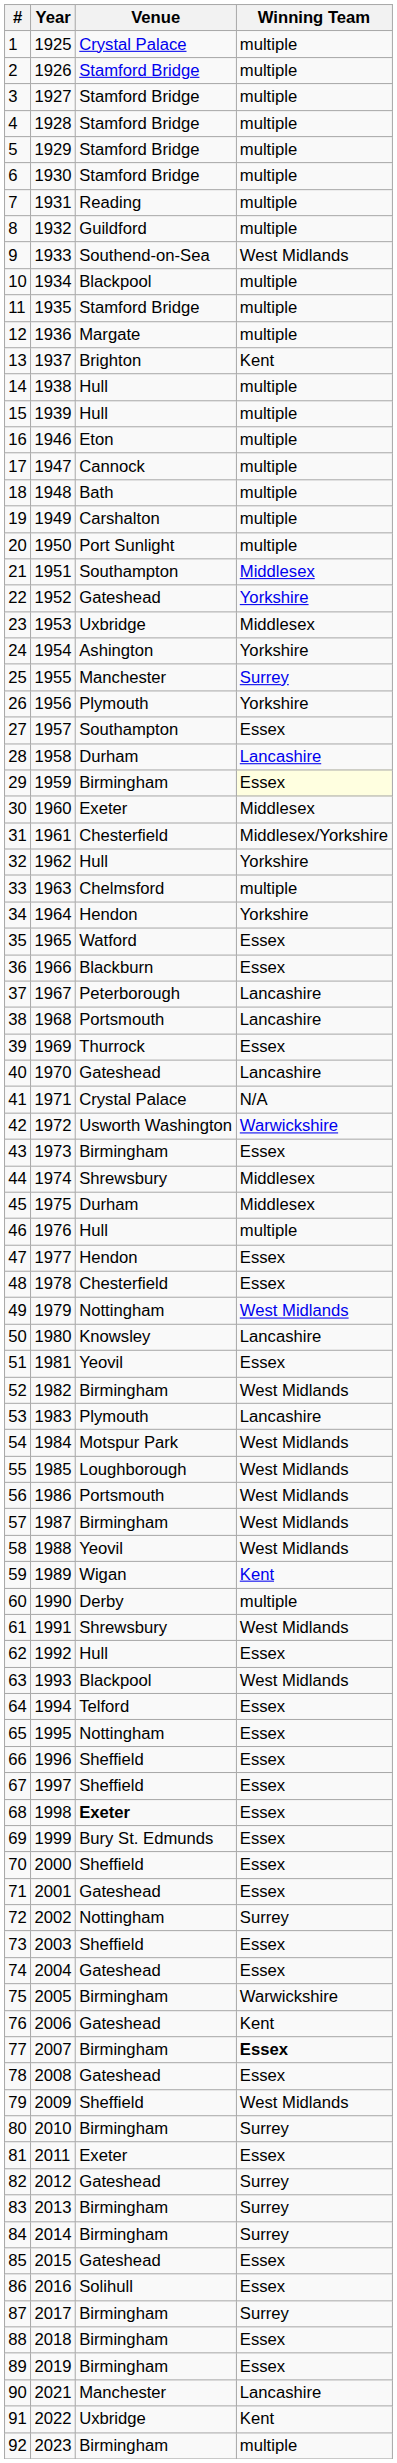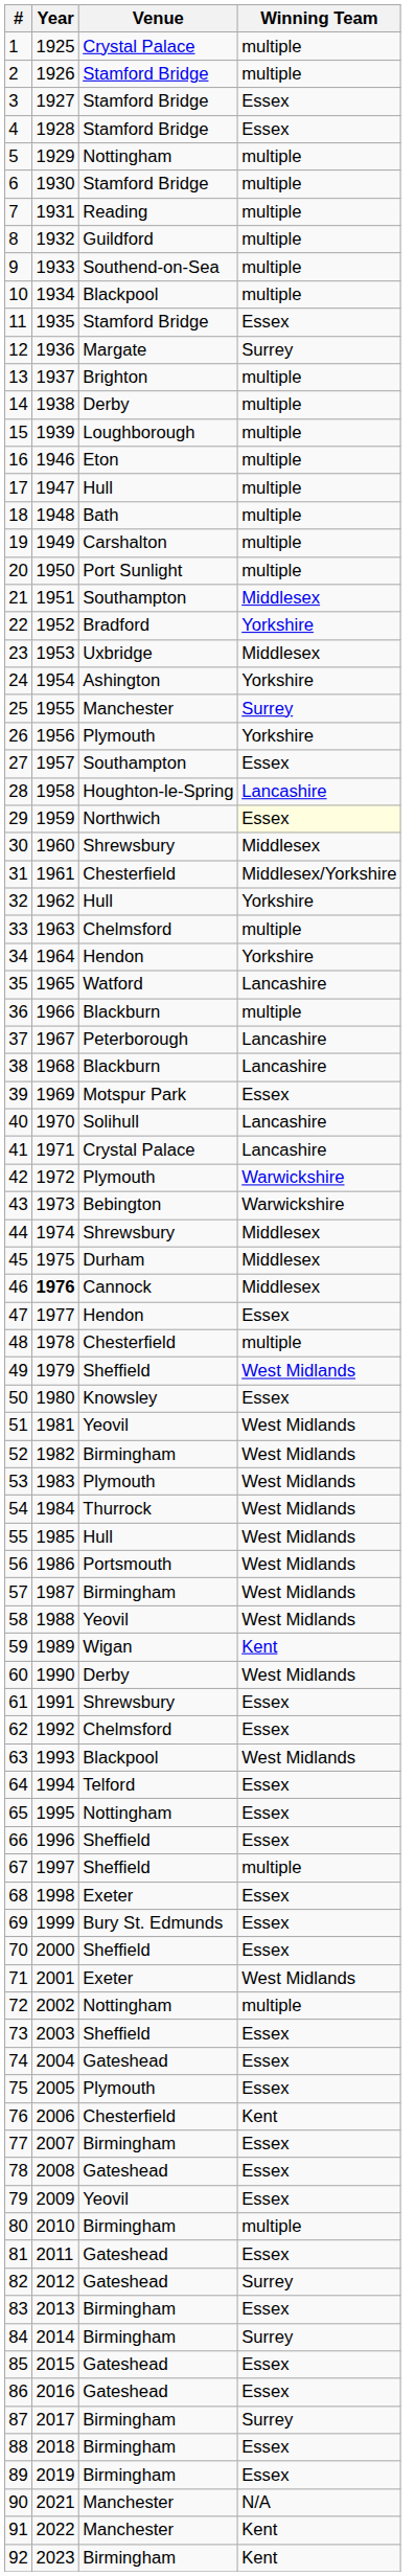 <table class="wikitable sortable collapsible collapsed">
 <tr>
 <th>#</th>
 <th>Year</th>
 <th>Venue</th>
 <th>Winning Team</th>
 </tr>
 <tr>
 <td>1</td>
 <td>1925</td>
 <td><a href='#'>Crystal Palace</a></td>
 <td>multiple</td>
 </tr>
 <tr>
 <td>2</td>
 <td>1926</td>
 <td><a href='#'>Stamford Bridge</a></td>
 <td>multiple</td>
 </tr>
 <tr>
 <td>3</td>
 <td>1927</td>
 <td>Stamford Bridge</td>
-<td>multiple</td>
+<td>Essex</td>
 </tr>
 <tr>
 <td>4</td>
 <td>1928</td>
 <td>Stamford Bridge</td>
-<td>multiple</td>
+<td>Essex</td>
 </tr>
 <tr>
 <td>5</td>
 <td>1929</td>
-<td>Stamford Bridge</td>
+<td>Nottingham</td>
 <td>multiple</td>
 </tr>
 <tr>
 <td>6</td>
 <td>1930</td>
 <td>Stamford Bridge</td>
 <td>multiple</td>
 </tr>
 <tr>
 <td>7</td>
 <td>1931</td>
 <td>Reading</td>
 <td>multiple</td>
 </tr>
 <tr>
 <td>8</td>
 <td>1932</td>
 <td>Guildford</td>
 <td>multiple</td>
 </tr>
 <tr>
 <td>9</td>
 <td>1933</td>
 <td>Southend-on-Sea</td>
-<td>West Midlands</td>
+<td>multiple</td>
 </tr>
 <tr>
 <td>10</td>
 <td>1934</td>
 <td>Blackpool</td>
 <td>multiple</td>
 </tr>
 <tr>
 <td>11</td>
 <td>1935</td>
 <td>Stamford Bridge</td>
-<td>multiple</td>
+<td>Essex</td>
 </tr>
 <tr>
 <td>12</td>
 <td>1936</td>
 <td>Margate</td>
-<td>multiple</td>
+<td>Surrey</td>
 </tr>
 <tr>
 <td>13</td>
 <td>1937</td>
 <td>Brighton</td>
-<td>Kent</td>
+<td>multiple</td>
 </tr>
 <tr>
 <td>14</td>
 <td>1938</td>
-<td>Hull</td>
+<td>Derby</td>
 <td>multiple</td>
 </tr>
 <tr>
 <td>15</td>
 <td>1939</td>
-<td>Hull</td>
+<td>Loughborough</td>
 <td>multiple</td>
 </tr>
 <tr>
 <td>16</td>
 <td>1946</td>
 <td>Eton</td>
 <td>multiple</td>
 </tr>
 <tr>
 <td>17</td>
 <td>1947</td>
-<td>Cannock</td>
+<td>Hull</td>
 <td>multiple</td>
 </tr>
 <tr>
 <td>18</td>
 <td>1948</td>
 <td>Bath</td>
 <td>multiple</td>
 </tr>
 <tr>
 <td>19</td>
 <td>1949</td>
 <td>Carshalton</td>
 <td>multiple</td>
 </tr>
 <tr>
 <td>20</td>
 <td>1950</td>
 <td>Port Sunlight</td>
 <td>multiple</td>
 </tr>
 <tr>
 <td>21</td>
 <td>1951</td>
 <td>Southampton</td>
 <td><a href='#'>Middlesex</a></td>
 </tr>
 <tr>
 <td>22</td>
 <td>1952</td>
-<td>Gateshead</td>
+<td>Bradford</td>
 <td><a href='#'>Yorkshire</a></td>
 </tr>
 <tr>
 <td>23</td>
 <td>1953</td>
 <td>Uxbridge</td>
 <td>Middlesex</td>
 </tr>
 <tr>
 <td>24</td>
 <td>1954</td>
 <td>Ashington</td>
 <td>Yorkshire</td>
 </tr>
 <tr>
 <td>25</td>
 <td>1955</td>
 <td>Manchester</td>
 <td><a href='#'>Surrey</a></td>
 </tr>
 <tr>
 <td>26</td>
 <td>1956</td>
 <td>Plymouth</td>
 <td>Yorkshire</td>
 </tr>
 <tr>
 <td>27</td>
 <td>1957</td>
 <td>Southampton</td>
 <td>Essex</td>
 </tr>
 <tr>
 <td>28</td>
 <td>1958</td>
-<td>Durham</td>
+<td>Houghton-le-Spring</td>
 <td><a href='#'>Lancashire</a></td>
 </tr>
 <tr>
 <td>29</td>
 <td>1959</td>
-<td>Birmingham</td>
+<td>Northwich</td>
 <td style="background: lightyellow;">Essex</td>
 </tr>
 <tr>
 <td>30</td>
 <td>1960</td>
-<td>Exeter</td>
+<td>Shrewsbury</td>
 <td>Middlesex</td>
 </tr>
 <tr>
 <td>31</td>
 <td>1961</td>
 <td>Chesterfield</td>
 <td>Middlesex/Yorkshire</td>
 </tr>
 <tr>
 <td>32</td>
 <td>1962</td>
 <td>Hull</td>
 <td>Yorkshire</td>
 </tr>
 <tr>
 <td>33</td>
 <td>1963</td>
 <td>Chelmsford</td>
 <td>multiple</td>
 </tr>
 <tr>
 <td>34</td>
 <td>1964</td>
 <td>Hendon</td>
 <td>Yorkshire</td>
 </tr>
 <tr>
 <td>35</td>
 <td>1965</td>
 <td>Watford</td>
-<td>Essex</td>
+<td>Lancashire</td>
 </tr>
 <tr>
 <td>36</td>
 <td>1966</td>
 <td>Blackburn</td>
-<td>Essex</td>
+<td>multiple</td>
 </tr>
 <tr>
 <td>37</td>
 <td>1967</td>
 <td>Peterborough</td>
 <td>Lancashire</td>
 </tr>
 <tr>
 <td>38</td>
 <td>1968</td>
-<td>Portsmouth</td>
+<td>Blackburn</td>
 <td>Lancashire</td>
 </tr>
 <tr>
 <td>39</td>
 <td>1969</td>
-<td>Thurrock</td>
+<td>Motspur Park</td>
 <td>Essex</td>
 </tr>
 <tr>
 <td>40</td>
 <td>1970</td>
-<td>Gateshead</td>
+<td>Solihull</td>
 <td>Lancashire</td>
 </tr>
 <tr>
 <td>41</td>
 <td>1971</td>
 <td>Crystal Palace</td>
-<td>N/A</td>
+<td>Lancashire</td>
 </tr>
 <tr>
 <td>42</td>
 <td>1972</td>
-<td>Usworth Washington</td>
+<td>Plymouth</td>
 <td><a href='#'>Warwickshire</a></td>
 </tr>
 <tr>
 <td>43</td>
 <td>1973</td>
-<td>Birmingham</td>
-<td>Essex</td>
+<td>Bebington</td>
+<td>Warwickshire</td>
 </tr>
 <tr>
 <td>44</td>
 <td>1974</td>
 <td>Shrewsbury</td>
 <td>Middlesex</td>
 </tr>
 <tr>
 <td>45</td>
 <td>1975</td>
 <td>Durham</td>
 <td>Middlesex</td>
 </tr>
 <tr>
 <td>46</td>
-<td>1976</td>
-<td>Hull</td>
-<td>multiple</td>
+<td><strong>1976</strong></td>
+<td>Cannock</td>
+<td>Middlesex</td>
 </tr>
 <tr>
 <td>47</td>
 <td>1977</td>
 <td>Hendon</td>
 <td>Essex</td>
 </tr>
 <tr>
 <td>48</td>
 <td>1978</td>
 <td>Chesterfield</td>
-<td>Essex</td>
+<td>multiple</td>
 </tr>
 <tr>
 <td>49</td>
 <td>1979</td>
-<td>Nottingham</td>
+<td>Sheffield</td>
 <td><a href='#'>West Midlands</a></td>
 </tr>
 <tr>
 <td>50</td>
 <td>1980</td>
 <td>Knowsley</td>
-<td>Lancashire</td>
+<td>Essex</td>
 </tr>
 <tr>
 <td>51</td>
 <td>1981</td>
 <td>Yeovil</td>
-<td>Essex</td>
+<td>West Midlands</td>
 </tr>
 <tr>
 <td>52</td>
 <td>1982</td>
 <td>Birmingham</td>
 <td>West Midlands</td>
 </tr>
 <tr>
 <td>53</td>
 <td>1983</td>
 <td>Plymouth</td>
-<td>Lancashire</td>
+<td>West Midlands</td>
 </tr>
 <tr>
 <td>54</td>
 <td>1984</td>
-<td>Motspur Park</td>
+<td>Thurrock</td>
 <td>West Midlands</td>
 </tr>
 <tr>
 <td>55</td>
 <td>1985</td>
-<td>Loughborough</td>
+<td>Hull</td>
 <td>West Midlands</td>
 </tr>
 <tr>
 <td>56</td>
 <td>1986</td>
 <td>Portsmouth</td>
 <td>West Midlands</td>
 </tr>
 <tr>
 <td>57</td>
 <td>1987</td>
 <td>Birmingham</td>
 <td>West Midlands</td>
 </tr>
 <tr>
 <td>58</td>
 <td>1988</td>
 <td>Yeovil</td>
 <td>West Midlands</td>
 </tr>
 <tr>
 <td>59</td>
 <td>1989</td>
 <td>Wigan</td>
 <td><a href='#'>Kent</a></td>
 </tr>
 <tr>
 <td>60</td>
 <td>1990</td>
 <td>Derby</td>
-<td>multiple</td>
+<td>West Midlands</td>
 </tr>
 <tr>
 <td>61</td>
 <td>1991</td>
 <td>Shrewsbury</td>
-<td>West Midlands</td>
+<td>Essex</td>
 </tr>
 <tr>
 <td>62</td>
 <td>1992</td>
-<td>Hull</td>
+<td>Chelmsford</td>
 <td>Essex</td>
 </tr>
 <tr>
 <td>63</td>
 <td>1993</td>
 <td>Blackpool</td>
 <td>West Midlands</td>
 </tr>
 <tr>
 <td>64</td>
 <td>1994</td>
 <td>Telford</td>
 <td>Essex</td>
 </tr>
 <tr>
 <td>65</td>
 <td>1995</td>
 <td>Nottingham</td>
 <td>Essex</td>
 </tr>
 <tr>
 <td>66</td>
 <td>1996</td>
 <td>Sheffield</td>
 <td>Essex</td>
 </tr>
 <tr>
 <td>67</td>
 <td>1997</td>
 <td>Sheffield</td>
-<td>Essex</td>
+<td>multiple</td>
 </tr>
 <tr>
 <td>68</td>
 <td>1998</td>
-<td><strong>Exeter</strong></td>
+<td>Exeter</td>
 <td>Essex</td>
 </tr>
 <tr>
 <td>69</td>
 <td>1999</td>
 <td>Bury St. Edmunds</td>
 <td>Essex</td>
 </tr>
 <tr>
 <td>70</td>
 <td>2000</td>
 <td>Sheffield</td>
 <td>Essex</td>
 </tr>
 <tr>
 <td>71</td>
 <td>2001</td>
-<td>Gateshead</td>
-<td>Essex</td>
+<td>Exeter</td>
+<td>West Midlands</td>
 </tr>
 <tr>
 <td>72</td>
 <td>2002</td>
 <td>Nottingham</td>
-<td>Surrey</td>
+<td>multiple</td>
 </tr>
 <tr>
 <td>73</td>
 <td>2003</td>
 <td>Sheffield</td>
 <td>Essex</td>
 </tr>
 <tr>
 <td>74</td>
 <td>2004</td>
 <td>Gateshead</td>
 <td>Essex</td>
 </tr>
 <tr>
 <td>75</td>
 <td>2005</td>
-<td>Birmingham</td>
-<td>Warwickshire</td>
+<td>Plymouth</td>
+<td>Essex</td>
 </tr>
 <tr>
 <td>76</td>
 <td>2006</td>
-<td>Gateshead</td>
+<td>Chesterfield</td>
 <td>Kent</td>
 </tr>
 <tr>
 <td>77</td>
 <td>2007</td>
 <td>Birmingham</td>
-<td><strong>Essex</strong></td>
+<td>Essex</td>
 </tr>
 <tr>
 <td>78</td>
 <td>2008</td>
 <td>Gateshead</td>
 <td>Essex</td>
 </tr>
 <tr>
 <td>79</td>
 <td>2009</td>
-<td>Sheffield</td>
-<td>West Midlands</td>
+<td>Yeovil</td>
+<td>Essex</td>
 </tr>
 <tr>
 <td>80</td>
 <td>2010</td>
 <td>Birmingham</td>
-<td>Surrey</td>
+<td>multiple</td>
 </tr>
 <tr>
 <td>81</td>
 <td>2011</td>
-<td>Exeter</td>
+<td>Gateshead</td>
 <td>Essex</td>
 </tr>
 <tr>
 <td>82</td>
 <td>2012</td>
 <td>Gateshead</td>
 <td>Surrey</td>
 </tr>
 <tr>
 <td>83</td>
 <td>2013</td>
 <td>Birmingham</td>
-<td>Surrey</td>
+<td>Essex</td>
 </tr>
 <tr>
 <td>84</td>
 <td>2014</td>
 <td>Birmingham</td>
 <td>Surrey</td>
 </tr>
 <tr>
 <td>85</td>
 <td>2015</td>
 <td>Gateshead</td>
 <td>Essex</td>
 </tr>
 <tr>
 <td>86</td>
 <td>2016</td>
-<td>Solihull</td>
+<td>Gateshead</td>
 <td>Essex</td>
 </tr>
 <tr>
 <td>87</td>
 <td>2017</td>
 <td>Birmingham</td>
 <td>Surrey</td>
 </tr>
 <tr>
 <td>88</td>
 <td>2018</td>
 <td>Birmingham</td>
 <td>Essex</td>
 </tr>
 <tr>
 <td>89</td>
 <td>2019</td>
 <td>Birmingham</td>
 <td>Essex</td>
 </tr>
 <tr>
 <td>90</td>
 <td>2021</td>
 <td>Manchester</td>
-<td>Lancashire</td>
+<td>N/A</td>
 </tr>
 <tr>
 <td>91</td>
 <td>2022</td>
-<td>Uxbridge</td>
+<td>Manchester</td>
 <td>Kent</td>
 </tr>
 <tr>
 <td>92</td>
 <td>2023</td>
 <td>Birmingham</td>
-<td>multiple</td>
+<td>Kent</td>
 </tr>
 </table>
